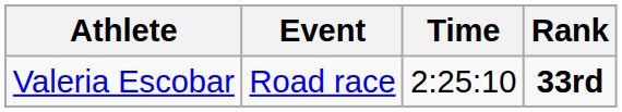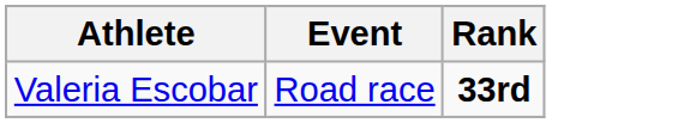 <table class=wikitable style="font-size:90%">
 <tr>
 <th>Athlete</th>
 <th>Event</th>
-<th>Time</th>
 <th>Rank</th>
 </tr>
 <tr>
 <td><a href='#'>Valeria Escobar</a></td>
 <td><a href='#'>Road race</a></td>
-<td align=center>2:25:10</td>
 <td align=center><strong>33rd</strong></td>
 </tr>
 </table>
